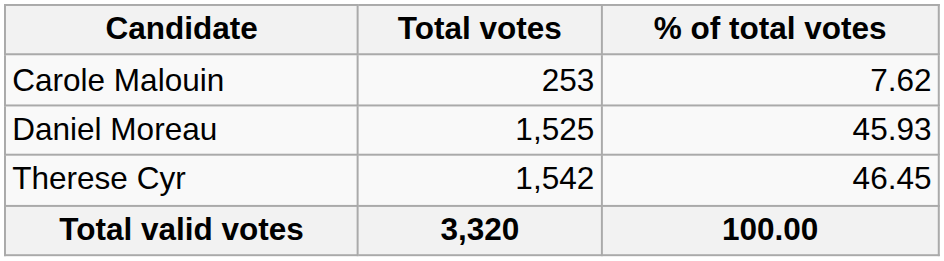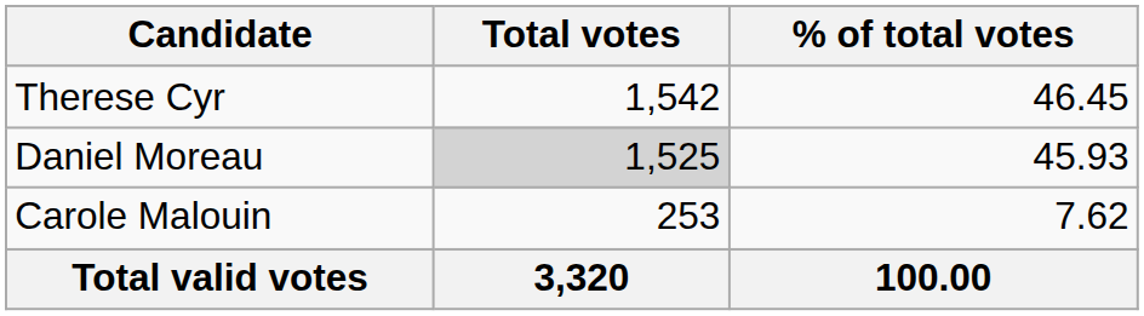 <table style="width:475px;" class="wikitable">
 <tr bgcolor="#EEEEEE">
 <th align="left">Candidate</th>
 <th align="right">Total votes</th>
 <th align="right">% of total votes</th>
 </tr>
 <tr>
+<td align="left">Therese Cyr</td>
+<td align="right">1,542</td>
+<td align="right">46.45</td>
+</tr>
+<tr>
+<td align="left">Daniel Moreau</td>
+<td align="right" style="background: lightgrey;">1,525</td>
+<td align="right">45.93</td>
+</tr>
+<tr>
 <td align="left">Carole Malouin</td>
 <td align="right">253</td>
 <td align="right">7.62</td>
-</tr>
-<tr>
-<td align="left">Daniel Moreau</td>
-<td align="right">1,525</td>
-<td align="right">45.93</td>
-</tr>
-<tr>
-<td align="left">Therese Cyr</td>
-<td align="right">1,542</td>
-<td align="right">46.45</td>
 </tr>
 <tr bgcolor="#EEEEEE">
 <th align="left">Total valid votes</th>
 <th align="right">3,320</th>
 <th align="right">100.00</th>
 </tr>
 </table>
